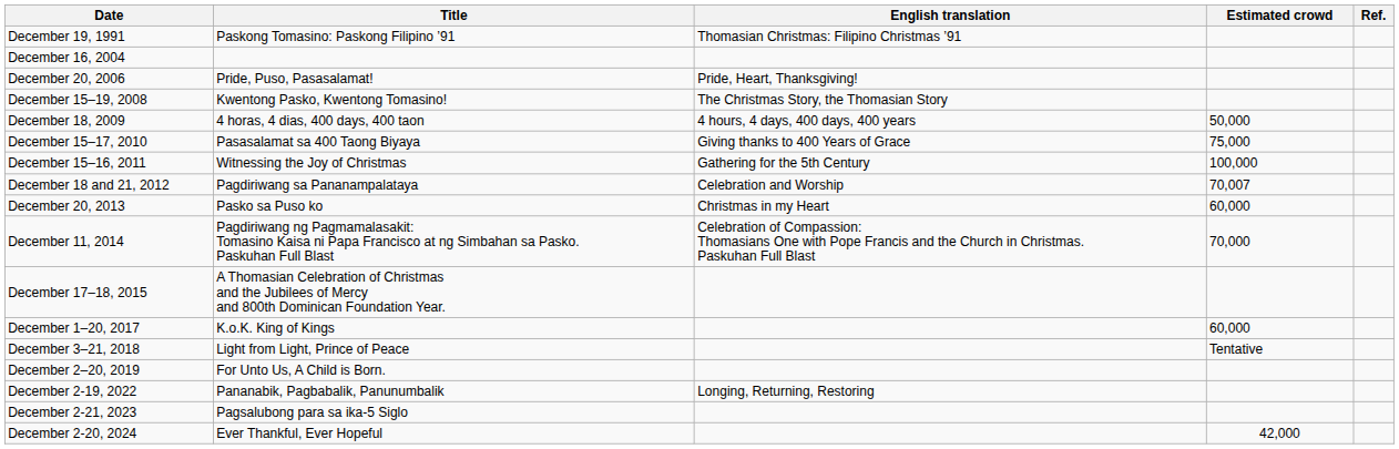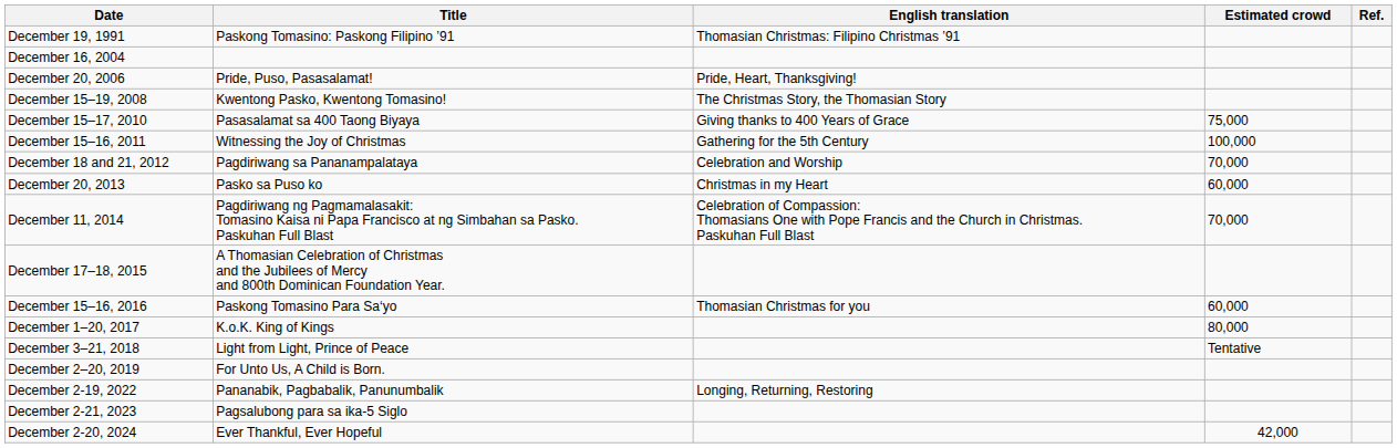 <table class="wikitable" width="80%" style="font-size: 95%">
 <tr>
 <th width='15%'>Date</th>
 <th !width='35%'>Title</th>
 <th !width='35%'>English translation</th>
 <th !width='10%'>Estimated crowd</th>
 <th !width='5%'>Ref.</th>
 </tr>
 <tr>
 <td>December 19, 1991</td>
 <td>Paskong Tomasino: Paskong Filipino ’91</td>
 <td>Thomasian Christmas: Filipino Christmas ’91</td>
 <td align="center"></td>
 <td align="center"></td>
 </tr>
 <tr>
 <td>December 16, 2004</td>
 <td></td>
 <td></td>
 <td align="center"></td>
 <td align="center"></td>
 </tr>
 <tr>
 <td>December 20, 2006</td>
 <td>Pride, Puso, Pasasalamat!</td>
 <td>Pride, Heart, Thanksgiving!</td>
 <td align="center"></td>
 <td align="center"></td>
 </tr>
 <tr>
 <td>December 15–19, 2008</td>
 <td>Kwentong Pasko, Kwentong Tomasino!</td>
 <td>The Christmas Story, the Thomasian Story</td>
 <td align="center"></td>
 <td align="center"></td>
 </tr>
 <tr>
-<td>December 18, 2009</td>
-<td>4 horas, 4 dias, 400 days, 400 taon</td>
-<td>4 hours, 4 days, 400 days, 400 years</td>
-<td>50,000</td>
-<td align="center"></td>
-</tr>
-<tr>
 <td>December 15–17, 2010</td>
 <td>Pasasalamat sa 400 Taong Biyaya</td>
 <td>Giving thanks to 400 Years of Grace</td>
 <td>75,000</td>
 <td align="center"></td>
 </tr>
 <tr>
 <td>December 15–16, 2011</td>
 <td>Witnessing the Joy of Christmas</td>
 <td>Gathering for the 5th Century</td>
 <td>100,000</td>
 <td align="center"></td>
 </tr>
 <tr>
 <td>December 18 and 21, 2012</td>
 <td>Pagdiriwang sa Pananampalataya</td>
 <td>Celebration and Worship</td>
-<td>70,007</td>
+<td>70,000</td>
 <td align="center"></td>
 </tr>
 <tr>
 <td>December 20, 2013</td>
 <td>Pasko sa Puso ko</td>
 <td>Christmas in my Heart</td>
 <td>60,000</td>
 <td align="center"></td>
 </tr>
 <tr>
 <td>December 11, 2014</td>
 <td>Pagdiriwang ng Pagmamalasakit: <br> Tomasino Kaisa ni Papa Francisco at ng Simbahan sa Pasko. <br> Paskuhan Full Blast</td>
 <td>Celebration of Compassion: <br> Thomasians One with Pope Francis and the Church in Christmas. <br> Paskuhan Full Blast</td>
 <td>70,000</td>
 <td align="center"></td>
 </tr>
 <tr>
 <td>December 17–18, 2015</td>
 <td>A Thomasian Celebration of Christmas <br> and the Jubilees of Mercy <br>and 800th Dominican Foundation Year.</td>
 <td></td>
 <td></td>
 <td align="center"></td>
 </tr>
 <tr>
+<td>December 15–16, 2016</td>
+<td>Paskong Tomasino Para Sa‘yo</td>
+<td>Thomasian Christmas for you</td>
+<td>60,000</td>
+<td align="center"></td>
+</tr>
+<tr>
 <td>December 1–20, 2017</td>
 <td>K.o.K. King of Kings</td>
 <td></td>
-<td>60,000</td>
+<td>80,000</td>
 <td align="center"></td>
 </tr>
 <tr>
 <td>December 3–21, 2018</td>
 <td>Light from Light, Prince of Peace</td>
 <td></td>
 <td>Tentative</td>
 <td align="center"></td>
 </tr>
 <tr>
 <td>December 2–20, 2019</td>
 <td>For Unto Us, A Child is Born.</td>
 <td></td>
 <td></td>
 <td align="center"></td>
 </tr>
 <tr>
 <td>December 2-19, 2022</td>
 <td>Pananabik, Pagbabalik, Panunumbalik</td>
 <td>Longing, Returning, Restoring</td>
 <td></td>
 <td align="center"></td>
 </tr>
 <tr>
 <td>December 2-21, 2023</td>
 <td>Pagsalubong para sa ika-5 Siglo</td>
 <td></td>
 <td></td>
 <td align="center"></td>
 </tr>
 <tr>
 <td>December 2-20, 2024</td>
 <td>Ever Thankful, Ever Hopeful</td>
 <td></td>
 <td align="center">42,000</td>
 <td align="center"></td>
 </tr>
 </table>
